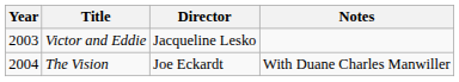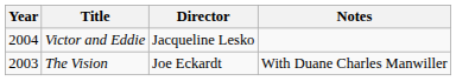 <table class="wikitable">
 <tr>
 <th>Year</th>
 <th>Title</th>
 <th>Director</th>
 <th>Notes</th>
 </tr>
 <tr>
-<td>2003</td>
+<td>2004</td>
 <td><em>Victor and Eddie</em></td>
 <td>Jacqueline Lesko</td>
 <td></td>
 </tr>
 <tr>
-<td>2004</td>
+<td>2003</td>
 <td><em>The Vision</em></td>
 <td>Joe Eckardt</td>
 <td>With Duane Charles Manwiller</td>
 </tr>
 </table>
